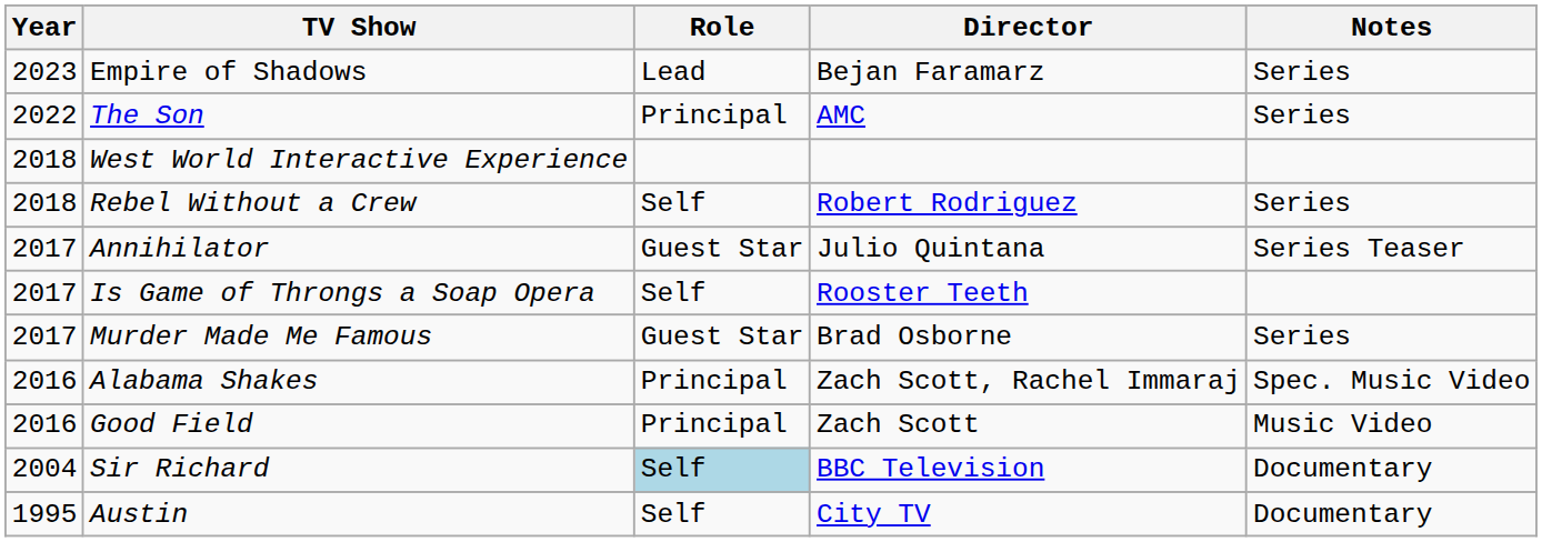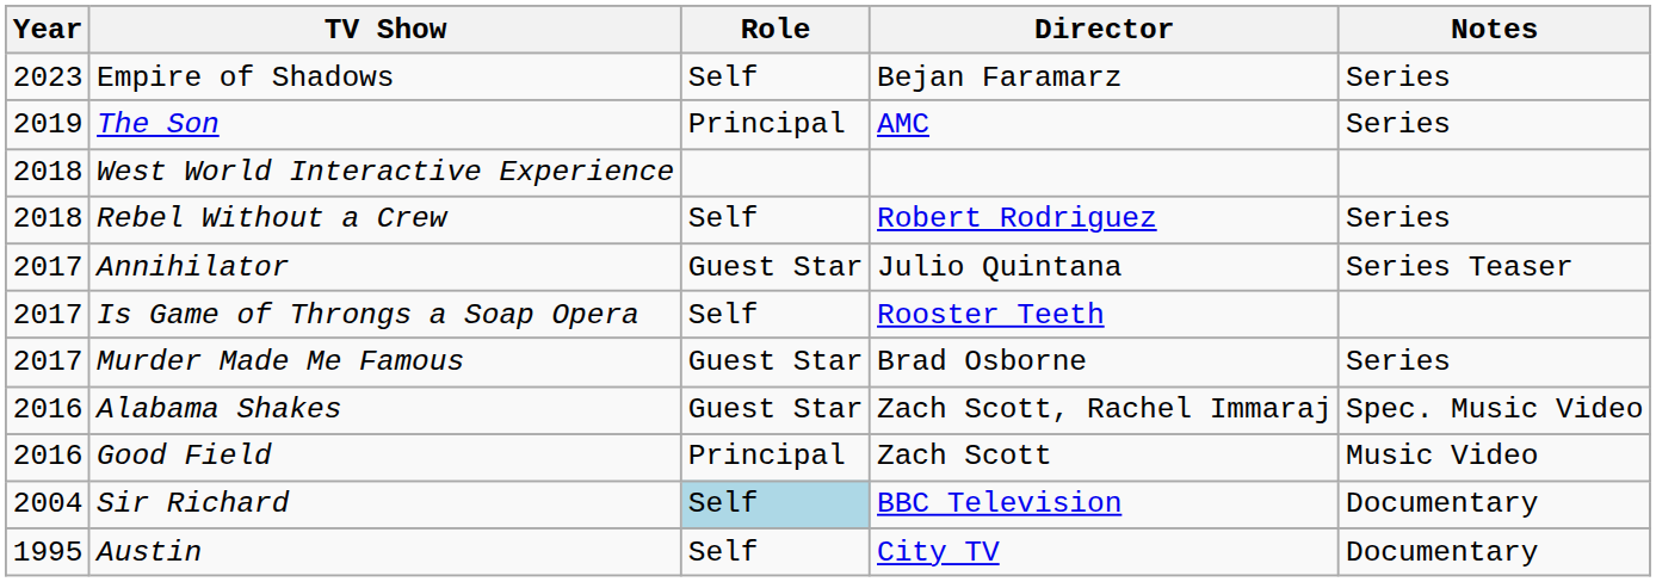 <table class="wikitable">
 <tr>
 <th>Year</th>
 <th>TV Show</th>
 <th>Role</th>
 <th>Director</th>
 <th>Notes</th>
 </tr>
 <tr>
 <td>2023</td>
 <td>Empire of Shadows</td>
-<td>Lead</td>
+<td>Self</td>
 <td>Bejan Faramarz</td>
 <td>Series</td>
 </tr>
 <tr>
-<td>2022</td>
+<td>2019</td>
 <td><em><a href='#'>The Son</a></em></td>
 <td>Principal</td>
 <td><a href='#'>AMC</a></td>
 <td>Series</td>
 </tr>
 <tr>
 <td>2018</td>
 <td><em>West World Interactive Experience</em></td>
 <td></td>
 <td></td>
 <td></td>
 </tr>
 <tr>
 <td>2018</td>
 <td><em>Rebel Without a Crew</em></td>
 <td>Self</td>
 <td><a href='#'>Robert Rodriguez</a></td>
 <td>Series</td>
 </tr>
 <tr>
 <td>2017</td>
 <td><em>Annihilator</em></td>
 <td>Guest Star</td>
 <td>Julio Quintana</td>
 <td>Series Teaser</td>
 </tr>
 <tr>
 <td>2017</td>
 <td><em>Is Game of Throngs a Soap Opera</em></td>
 <td>Self</td>
 <td><a href='#'>Rooster Teeth</a></td>
 <td></td>
 </tr>
 <tr>
 <td>2017</td>
 <td><em>Murder Made Me Famous</em></td>
 <td>Guest Star</td>
 <td>Brad Osborne</td>
 <td>Series</td>
 </tr>
 <tr>
 <td>2016</td>
 <td><em>Alabama Shakes</em></td>
-<td>Principal</td>
+<td>Guest Star</td>
 <td>Zach Scott, Rachel Immaraj</td>
 <td>Spec. Music Video</td>
 </tr>
 <tr>
 <td>2016</td>
 <td><em>Good Field</em></td>
 <td>Principal</td>
 <td>Zach Scott</td>
 <td>Music Video</td>
 </tr>
 <tr>
 <td>2004</td>
 <td><em>Sir Richard</em></td>
 <td style="background: lightblue;">Self</td>
 <td><a href='#'>BBC Television</a></td>
 <td>Documentary</td>
 </tr>
 <tr>
 <td>1995</td>
 <td><em>Austin</em></td>
 <td>Self</td>
 <td><a href='#'>City TV</a></td>
 <td>Documentary</td>
 </tr>
 </table>
